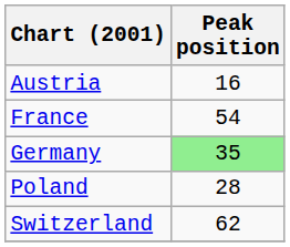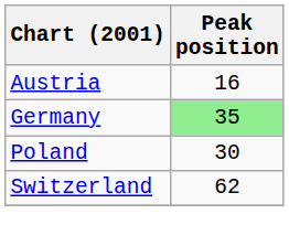 <table class="wikitable">
 <tr>
 <th align="left">Chart (2001)</th>
 <th align="center">Peak<br>position</th>
 </tr>
 <tr>
 <td align="left"><a href='#'>Austria</a></td>
 <td align="center">16</td>
 </tr>
 <tr>
-<td align="left"><a href='#'>France</a></td>
-<td align="center">54</td>
-</tr>
-<tr>
 <td align="left"><a href='#'>Germany</a></td>
 <td align="center" style="background: lightgreen;">35</td>
 </tr>
 <tr>
 <td align="left"><a href='#'>Poland</a></td>
-<td align="center">28</td>
+<td align="center">30</td>
 </tr>
 <tr>
 <td align="left"><a href='#'>Switzerland</a></td>
 <td align="center">62</td>
 </tr>
 <tr>
 </tr>
 </table>
